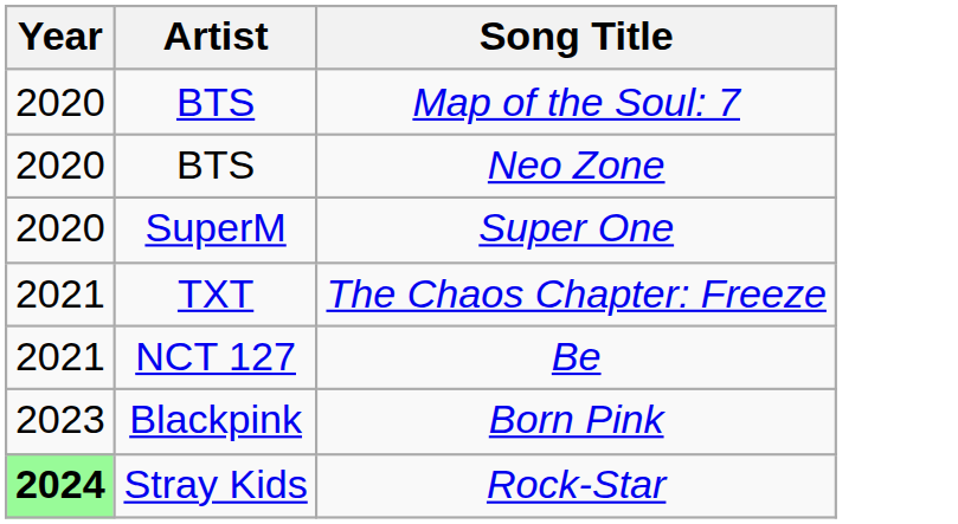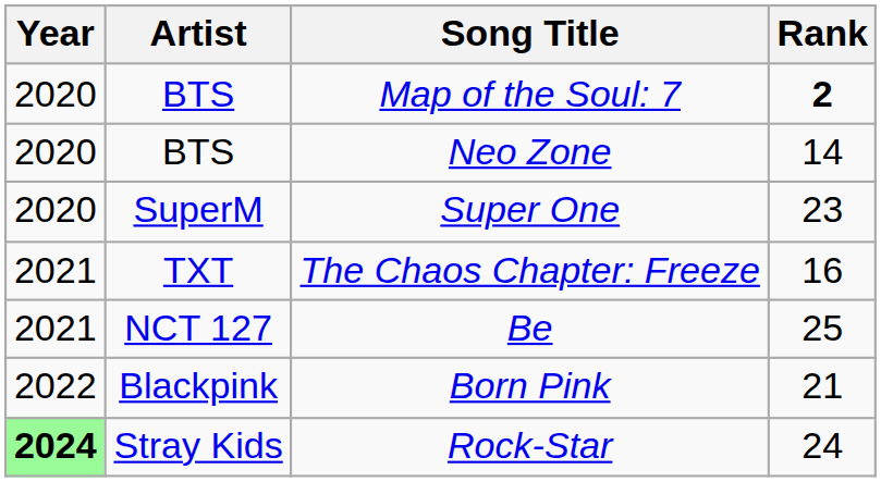 <table class="wikitable sortable" style="text-align:center">
 <tr>
 <th>Year</th>
 <th>Artist</th>
 <th>Song Title</th>
+<th>Rank</th>
 </tr>
 <tr>
 <td>2020</td>
 <td><a href='#'>BTS</a></td>
 <td><em><a href='#'>Map of the Soul: 7</a></em></td>
+<td><span><strong>2</strong></span></td>
 </tr>
 <tr>
 <td>2020</td>
 <td>BTS</td>
 <td><em><a href='#'>Neo Zone</a></em></td>
+<td>14</td>
 </tr>
 <tr>
 <td>2020</td>
 <td><a href='#'>SuperM</a></td>
 <td><em><a href='#'>Super One</a></em></td>
+<td>23</td>
 </tr>
 <tr>
 <td>2021</td>
 <td><a href='#'>TXT</a></td>
 <td><em><a href='#'>The Chaos Chapter: Freeze</a></em></td>
+<td>16</td>
 </tr>
 <tr>
 <td>2021</td>
 <td><a href='#'>NCT 127</a></td>
 <td><em><a href='#'>Be</a></em></td>
+<td>25</td>
 </tr>
 <tr>
-<td>2023</td>
+<td>2022</td>
 <td><a href='#'>Blackpink</a></td>
 <td><em><a href='#'>Born Pink</a></em></td>
+<td>21</td>
 </tr>
 <tr>
 <td style="background:palegreen"><strong>2024</strong></td>
 <td><a href='#'>Stray Kids</a></td>
 <td><em><a href='#'>Rock-Star</a></em></td>
+<td>24</td>
 </tr>
 </table>
